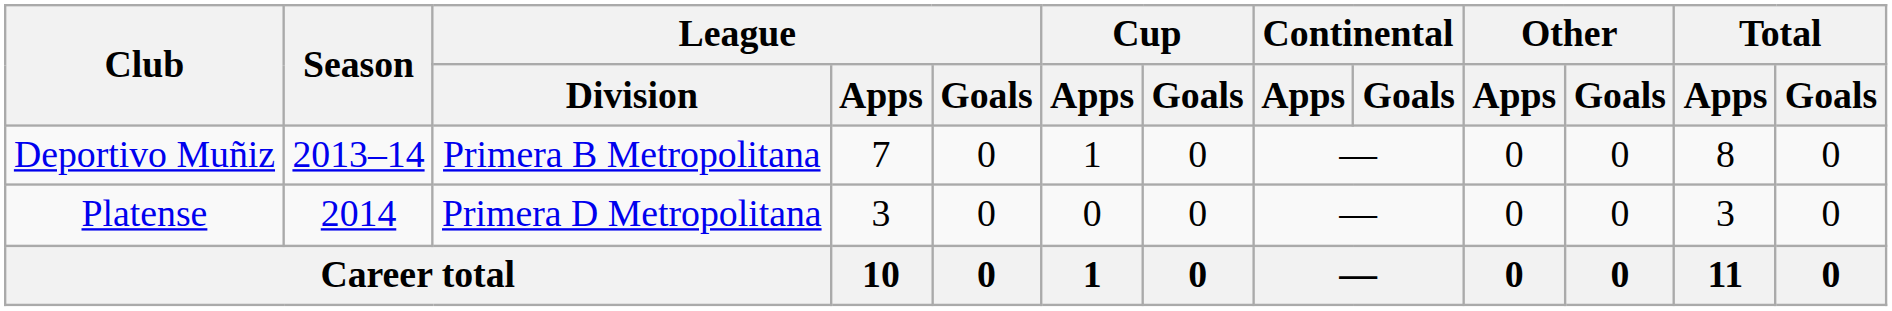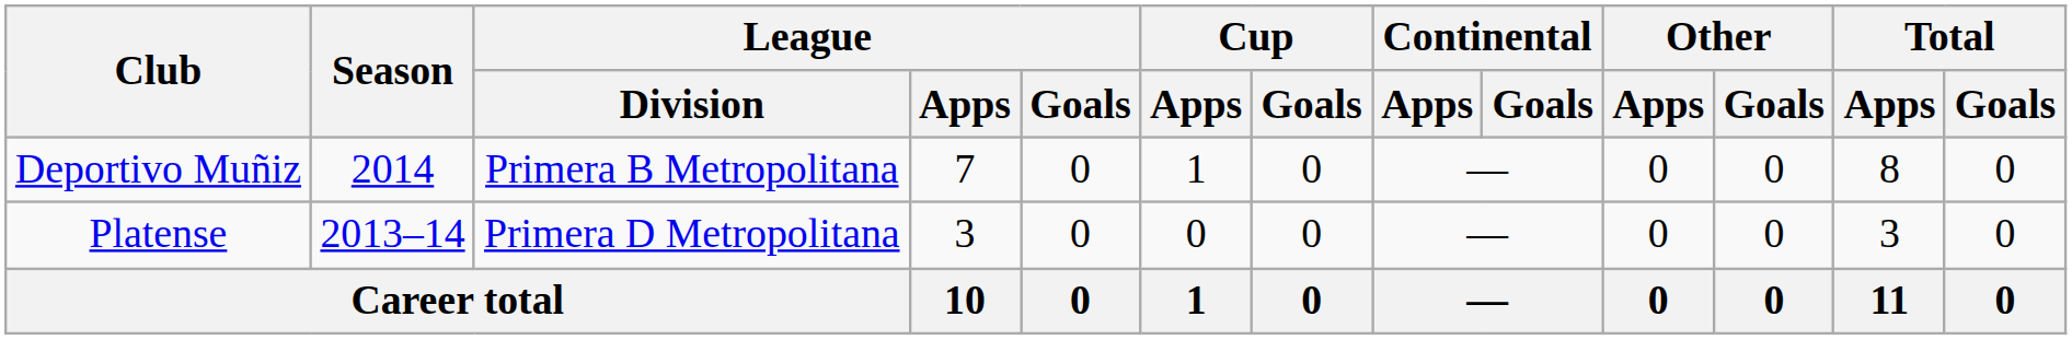 <table class="wikitable" style="text-align:center">
 <tr>
 <th rowspan="2">Club</th>
 <th rowspan="2">Season</th>
 <th colspan="3">League</th>
 <th colspan="2">Cup</th>
 <th colspan="2">Continental</th>
 <th colspan="2">Other</th>
 <th colspan="2">Total</th>
 </tr>
 <tr>
 <th>Division</th>
 <th>Apps</th>
 <th>Goals</th>
 <th>Apps</th>
 <th>Goals</th>
 <th>Apps</th>
 <th>Goals</th>
 <th>Apps</th>
 <th>Goals</th>
 <th>Apps</th>
 <th>Goals</th>
 </tr>
 <tr>
 <td rowspan="1"><a href='#'>Deportivo Muñiz</a></td>
-<td><a href='#'>2013–14</a></td>
+<td><a href='#'>2014</a></td>
 <td rowspan="1"><a href='#'>Primera B Metropolitana</a></td>
 <td>7</td>
 <td>0</td>
 <td>1</td>
 <td>0</td>
 <td colspan="2">—</td>
 <td>0</td>
 <td>0</td>
 <td>8</td>
 <td>0</td>
 </tr>
 <tr>
 <td rowspan="1"><a href='#'>Platense</a></td>
-<td><a href='#'>2014</a></td>
+<td><a href='#'>2013–14</a></td>
 <td rowspan="1"><a href='#'>Primera D Metropolitana</a></td>
 <td>3</td>
 <td>0</td>
 <td>0</td>
 <td>0</td>
 <td colspan="2">—</td>
 <td>0</td>
 <td>0</td>
 <td>3</td>
 <td>0</td>
 </tr>
 <tr>
 <th colspan="3">Career total</th>
 <th>10</th>
 <th>0</th>
 <th>1</th>
 <th>0</th>
 <th colspan="2">—</th>
 <th>0</th>
 <th>0</th>
 <th>11</th>
 <th>0</th>
 </tr>
 </table>
